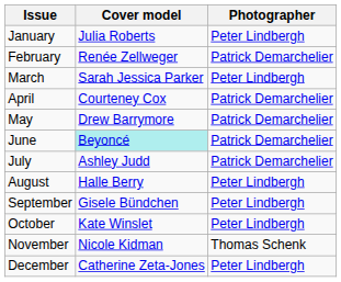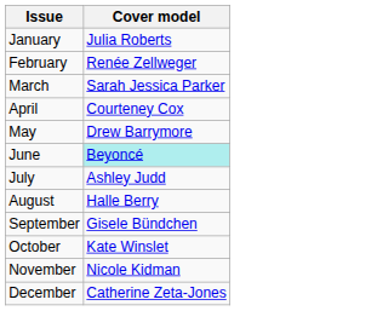 <table class="sortable wikitable">
 <tr>
 <th>Issue</th>
 <th>Cover model</th>
-<th>Photographer</th>
 </tr>
 <tr>
 <td>January</td>
 <td><a href='#'>Julia Roberts</a></td>
-<td><a href='#'>Peter Lindbergh</a></td>
 </tr>
 <tr>
 <td>February</td>
 <td><a href='#'>Renée Zellweger</a></td>
-<td><a href='#'>Patrick Demarchelier</a></td>
 </tr>
 <tr>
 <td>March</td>
 <td><a href='#'>Sarah Jessica Parker</a></td>
-<td><a href='#'>Peter Lindbergh</a></td>
 </tr>
 <tr>
 <td>April</td>
 <td><a href='#'>Courteney Cox</a></td>
-<td><a href='#'>Patrick Demarchelier</a></td>
 </tr>
 <tr>
 <td>May</td>
 <td><a href='#'>Drew Barrymore</a></td>
-<td><a href='#'>Patrick Demarchelier</a></td>
 </tr>
 <tr>
 <td>June</td>
 <td style="background: paleturquoise;"><a href='#'>Beyoncé</a></td>
-<td><a href='#'>Patrick Demarchelier</a></td>
 </tr>
 <tr>
 <td>July</td>
 <td><a href='#'>Ashley Judd</a></td>
-<td><a href='#'>Patrick Demarchelier</a></td>
 </tr>
 <tr>
 <td>August</td>
 <td><a href='#'>Halle Berry</a></td>
-<td><a href='#'>Peter Lindbergh</a></td>
 </tr>
 <tr>
 <td>September</td>
 <td><a href='#'>Gisele Bündchen</a></td>
-<td><a href='#'>Peter Lindbergh</a></td>
 </tr>
 <tr>
 <td>October</td>
 <td><a href='#'>Kate Winslet</a></td>
-<td><a href='#'>Peter Lindbergh</a></td>
 </tr>
 <tr>
 <td>November</td>
 <td><a href='#'>Nicole Kidman</a></td>
-<td>Thomas Schenk</td>
 </tr>
 <tr>
 <td>December</td>
 <td><a href='#'>Catherine Zeta-Jones</a></td>
-<td><a href='#'>Peter Lindbergh</a></td>
 </tr>
 </table>
